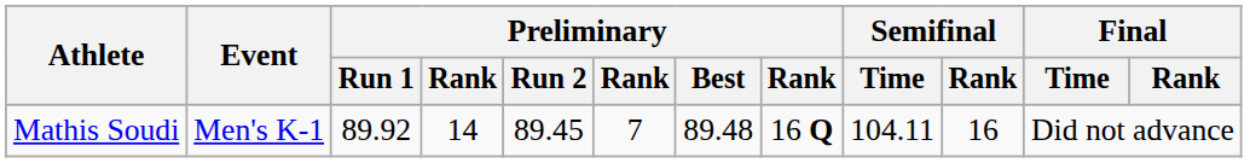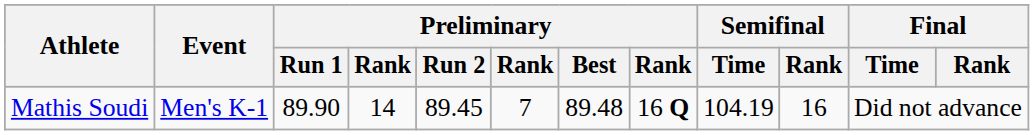 <table class="wikitable" style="font-size:90%">
 <tr>
 <th rowspan=2>Athlete</th>
 <th rowspan=2>Event</th>
 <th colspan=6>Preliminary</th>
 <th colspan=2>Semifinal</th>
 <th colspan=2>Final</th>
 </tr>
 <tr style="font-size:95%">
 <th>Run 1</th>
 <th>Rank</th>
 <th>Run 2</th>
 <th>Rank</th>
 <th>Best</th>
 <th>Rank</th>
 <th>Time</th>
 <th>Rank</th>
 <th>Time</th>
 <th>Rank</th>
 </tr>
 <tr align=center>
 <td align=left><a href='#'>Mathis Soudi</a></td>
 <td align=left><a href='#'>Men's K-1</a></td>
-<td>89.92</td>
+<td>89.90</td>
 <td>14</td>
 <td>89.45</td>
 <td>7</td>
 <td>89.48</td>
 <td>16 <strong>Q</strong></td>
-<td>104.11</td>
+<td>104.19</td>
 <td>16</td>
 <td colspan=2>Did not advance</td>
 </tr>
 </table>
